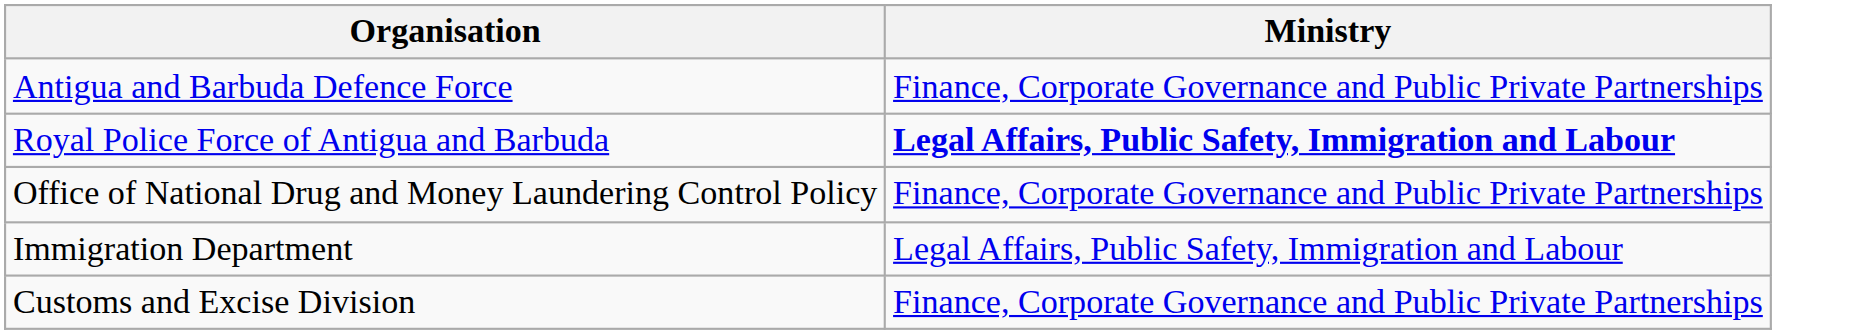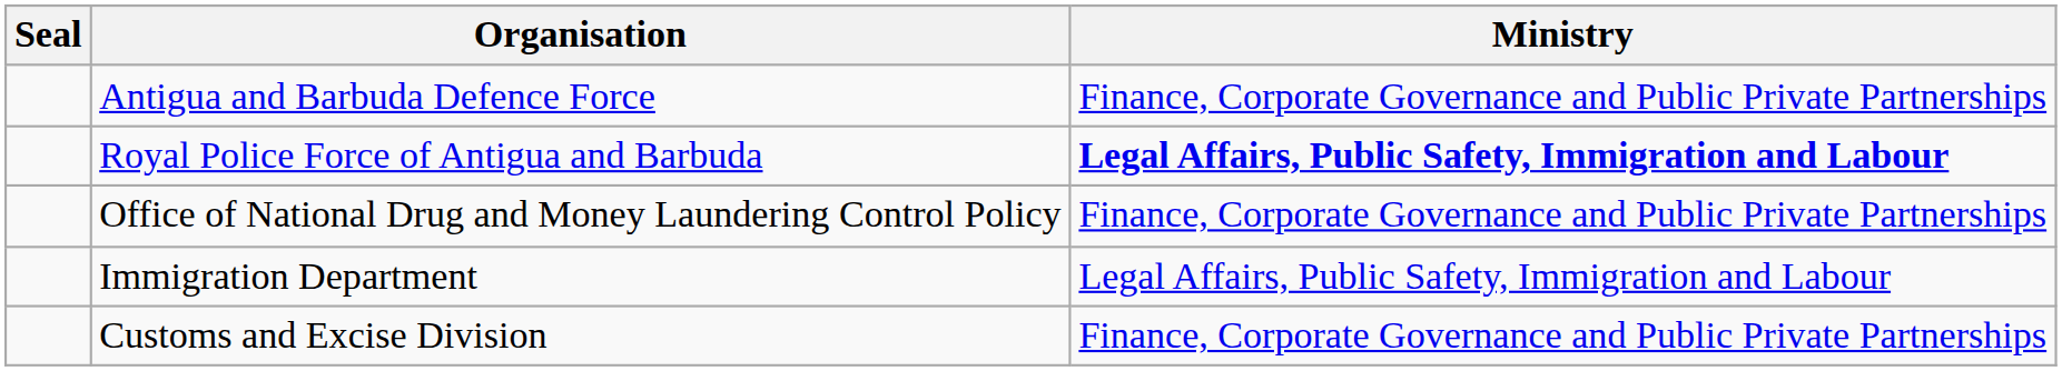 <table class="wikitable">
 <tr>
+<th>Seal</th>
 <th>Organisation</th>
 <th>Ministry</th>
 </tr>
 <tr>
+<td></td>
 <td><a href='#'>Antigua and Barbuda Defence Force</a></td>
 <td><a href='#'>Finance, Corporate Governance and Public Private Partnerships</a></td>
 </tr>
 <tr>
+<td></td>
 <td><a href='#'>Royal Police Force of Antigua and Barbuda</a></td>
 <td><strong><a href='#'>Legal Affairs, Public Safety, Immigration and Labour</a></strong></td>
 </tr>
 <tr>
+<td></td>
 <td>Office of National Drug and Money Laundering Control Policy</td>
 <td><a href='#'>Finance, Corporate Governance and Public Private Partnerships</a></td>
 </tr>
 <tr>
+<td></td>
 <td>Immigration Department</td>
 <td><a href='#'>Legal Affairs, Public Safety, Immigration and Labour</a></td>
 </tr>
 <tr>
+<td></td>
 <td>Customs and Excise Division</td>
 <td><a href='#'>Finance, Corporate Governance and Public Private Partnerships</a></td>
 </tr>
 </table>
